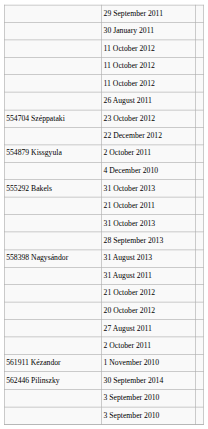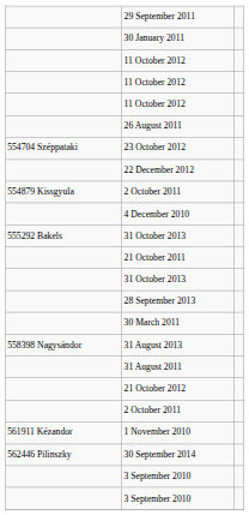 <table class="wikitable" style="font-size: 80%; float: left; width: 26em; margin-right: 1em; height: 700px">
 <tr>
 <td></td>
 <td>29 September 2011</td>
 <td></td>
 </tr>
 <tr>
 <td></td>
 <td>30 January 2011</td>
 <td> </td>
 </tr>
 <tr>
 <td></td>
 <td>11 October 2012</td>
 <td></td>
 </tr>
 <tr>
 <td></td>
 <td>11 October 2012</td>
 <td></td>
 </tr>
 <tr>
 <td></td>
 <td>11 October 2012</td>
 <td></td>
 </tr>
 <tr>
 <td></td>
 <td>26 August 2011</td>
 <td></td>
 </tr>
 <tr>
 <td>554704 Széppataki</td>
 <td>23 October 2012</td>
 <td> </td>
 </tr>
 <tr>
 <td></td>
 <td>22 December 2012</td>
 <td> </td>
 </tr>
 <tr>
 <td>554879 Kissgyula</td>
 <td>2 October 2011</td>
 <td> </td>
 </tr>
 <tr>
 <td></td>
 <td>4 December 2010</td>
 <td> </td>
 </tr>
 <tr>
 <td>555292 Bakels</td>
 <td>31 October 2013</td>
 <td> </td>
 </tr>
 <tr>
 <td></td>
 <td>21 October 2011</td>
 <td></td>
 </tr>
 <tr>
 <td></td>
 <td>31 October 2013</td>
 <td></td>
 </tr>
 <tr>
 <td></td>
 <td>28 September 2013</td>
 <td></td>
 </tr>
 <tr>
+<td></td>
+<td>30 March 2011</td>
+<td> </td>
+</tr>
+<tr>
 <td>558398 Nagysándor</td>
 <td>31 August 2013</td>
 <td> </td>
 </tr>
 <tr>
 <td></td>
 <td>31 August 2011</td>
 <td></td>
 </tr>
 <tr>
 <td></td>
 <td>21 October 2012</td>
 <td> </td>
-</tr>
-<tr>
-<td></td>
-<td>20 October 2012</td>
-<td> </td>
-</tr>
-<tr>
-<td></td>
-<td>27 August 2011</td>
-<td></td>
 </tr>
 <tr>
 <td></td>
 <td>2 October 2011</td>
 <td></td>
 </tr>
 <tr>
 <td>561911 Kézandor</td>
 <td>1 November 2010</td>
 <td> </td>
 </tr>
 <tr>
 <td>562446 Pilinszky</td>
 <td>30 September 2014</td>
 <td> </td>
 </tr>
 <tr>
 <td></td>
 <td>3 September 2010</td>
 <td> </td>
 </tr>
 <tr>
 <td></td>
 <td>3 September 2010</td>
 <td> </td>
 </tr>
 <tr>
 </tr>
 </table>
